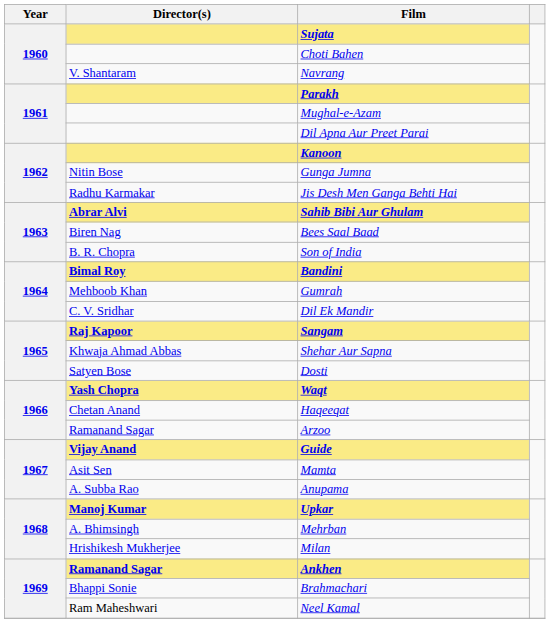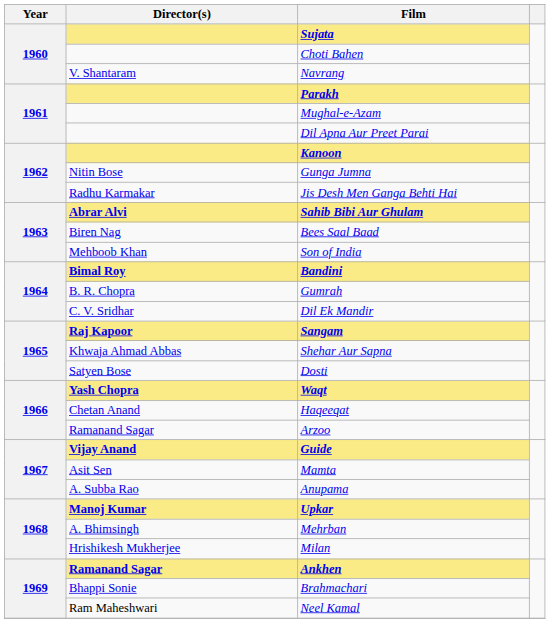 <table class="wikitable sortable">
 <tr>
 <th scope="col" style="width:8%;">Year</th>
 <th scope="col" style="width:30%;">Director(s)</th>
 <th scope="col" style="width:30%;">Film</th>
 <th scope="col" style="width:2%;" class="unsortable"></th>
 </tr>
 <tr>
 <th scope="row" rowspan=3 style="text-align:center;"><a href='#'>1960</a><br></th>
 <td style="background:#FAEB86;"><strong></strong></td>
 <td style="background:#FAEB86;"><strong><em><a href='#'>Sujata</a></em></strong></td>
 <td rowspan="3"></td>
 </tr>
 <tr>
 <td></td>
 <td><em><a href='#'>Choti Bahen</a></em></td>
 </tr>
 <tr>
 <td><a href='#'>V. Shantaram</a></td>
 <td><em><a href='#'>Navrang</a></em></td>
 </tr>
 <tr>
 <th scope="row" rowspan=3 style="text-align:center;"><a href='#'>1961</a><br></th>
 <td style="background:#FAEB86;"><strong></strong></td>
 <td style="background:#FAEB86;"><strong><em><a href='#'>Parakh</a></em></strong></td>
 <td rowspan="3"></td>
 </tr>
 <tr>
 <td></td>
 <td><em><a href='#'>Mughal-e-Azam</a></em></td>
 </tr>
 <tr>
 <td></td>
 <td><em><a href='#'>Dil Apna Aur Preet Parai</a></em></td>
 </tr>
 <tr>
 <th scope="row" rowspan=3 style="text-align:center;"><a href='#'>1962</a><br></th>
 <td style="background:#FAEB86;"><strong></strong></td>
 <td style="background:#FAEB86;"><strong><em><a href='#'>Kanoon</a></em></strong></td>
 <td rowspan="3"></td>
 </tr>
 <tr>
 <td><a href='#'>Nitin Bose</a></td>
 <td><em><a href='#'>Gunga Jumna</a></em></td>
 </tr>
 <tr>
 <td><a href='#'>Radhu Karmakar</a></td>
 <td><em><a href='#'>Jis Desh Men Ganga Behti Hai</a></em></td>
 </tr>
 <tr>
 <th scope="row" rowspan=3 style="text-align:center;"><a href='#'>1963</a><br></th>
 <td style="background:#FAEB86;"><strong><a href='#'>Abrar Alvi</a></strong></td>
 <td style="background:#FAEB86;"><strong><em><a href='#'>Sahib Bibi Aur Ghulam</a></em></strong></td>
 <td rowspan="3"></td>
 </tr>
 <tr>
 <td><a href='#'>Biren Nag</a></td>
 <td><em><a href='#'>Bees Saal Baad</a></em></td>
 </tr>
 <tr>
-<td><a href='#'>B. R. Chopra</a></td>
+<td><a href='#'>Mehboob Khan</a></td>
 <td><em><a href='#'>Son of India</a></em></td>
 </tr>
 <tr>
 <th scope="row" rowspan=3 style="text-align:center;"><a href='#'>1964</a><br></th>
 <td style="background:#FAEB86;"><strong><a href='#'>Bimal Roy</a></strong></td>
 <td style="background:#FAEB86;"><strong><em><a href='#'>Bandini</a></em></strong></td>
 <td rowspan="3"></td>
 </tr>
 <tr>
-<td><a href='#'>Mehboob Khan</a></td>
+<td><a href='#'>B. R. Chopra</a></td>
 <td><em><a href='#'>Gumrah</a></em></td>
 </tr>
 <tr>
 <td><a href='#'>C. V. Sridhar</a></td>
 <td><em><a href='#'>Dil Ek Mandir</a></em></td>
 </tr>
 <tr>
 <th scope="row" rowspan=3 style="text-align:center;"><a href='#'>1965</a><br></th>
 <td style="background:#FAEB86;"><strong><a href='#'>Raj Kapoor</a></strong></td>
 <td style="background:#FAEB86;"><strong><em><a href='#'>Sangam</a></em></strong></td>
 <td rowspan="3"></td>
 </tr>
 <tr>
 <td><a href='#'>Khwaja Ahmad Abbas</a></td>
 <td><em><a href='#'>Shehar Aur Sapna</a></em></td>
 </tr>
 <tr>
 <td><a href='#'>Satyen Bose</a></td>
 <td><em><a href='#'>Dosti</a></em></td>
 </tr>
 <tr>
 <th scope="row" rowspan=3 style="text-align:center;"><a href='#'>1966</a><br></th>
 <td style="background:#FAEB86;"><strong><a href='#'>Yash Chopra</a></strong></td>
 <td style="background:#FAEB86;"><strong><em><a href='#'>Waqt</a></em></strong></td>
 <td rowspan="3"></td>
 </tr>
 <tr>
 <td><a href='#'>Chetan Anand</a></td>
 <td><em><a href='#'>Haqeeqat</a></em></td>
 </tr>
 <tr>
 <td><a href='#'>Ramanand Sagar</a></td>
 <td><em><a href='#'>Arzoo</a></em></td>
 </tr>
 <tr>
 <th scope="row" rowspan=3 style="text-align:center;"><a href='#'>1967</a><br></th>
 <td style="background:#FAEB86;"><strong><a href='#'>Vijay Anand</a></strong></td>
 <td style="background:#FAEB86;"><strong><em><a href='#'>Guide</a></em></strong></td>
 <td rowspan="3"></td>
 </tr>
 <tr>
 <td><a href='#'>Asit Sen</a></td>
 <td><em><a href='#'>Mamta</a></em></td>
 </tr>
 <tr>
 <td><a href='#'>A. Subba Rao</a></td>
 <td><em><a href='#'>Anupama</a></em></td>
 </tr>
 <tr>
 <th scope="row" rowspan=3 style="text-align:center;"><a href='#'>1968</a><br></th>
 <td style="background:#FAEB86;"><strong><a href='#'>Manoj Kumar</a></strong></td>
 <td style="background:#FAEB86;"><strong><em><a href='#'>Upkar</a></em></strong></td>
 <td rowspan="3"></td>
 </tr>
 <tr>
 <td><a href='#'>A. Bhimsingh</a></td>
 <td><em><a href='#'>Mehrban</a></em></td>
 </tr>
 <tr>
 <td><a href='#'>Hrishikesh Mukherjee</a></td>
 <td><em><a href='#'>Milan</a></em></td>
 </tr>
 <tr>
 <th scope="row" rowspan=3 style="text-align:center;"><a href='#'>1969</a><br></th>
 <td style="background:#FAEB86;"><strong><a href='#'>Ramanand Sagar</a></strong></td>
 <td style="background:#FAEB86;"><strong><em><a href='#'>Ankhen</a></em></strong></td>
 <td rowspan="3"></td>
 </tr>
 <tr>
 <td><a href='#'>Bhappi Sonie</a></td>
 <td><em><a href='#'>Brahmachari</a></em></td>
 </tr>
 <tr>
 <td>Ram Maheshwari</td>
 <td><em><a href='#'>Neel Kamal</a></em></td>
 </tr>
 <tr>
 </tr>
 </table>
